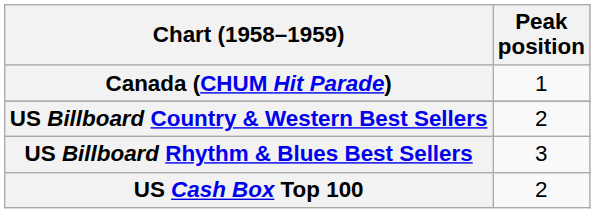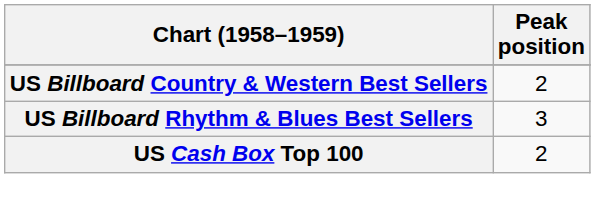 <table class="wikitable sortable plainrowheaders" style="text-align:center">
 <tr>
 <th>Chart (1958–1959)</th>
 <th>Peak<br>position</th>
-</tr>
-<tr>
-<th scope="row">Canada (<a href='#'>CHUM <em>Hit Parade</em></a>)</th>
-<td>1</td>
 </tr>
 <tr>
 </tr>
 <tr>
 </tr>
 <tr>
 </tr>
 <tr>
 <th scope="row">US <em>Billboard</em> <a href='#'>Country & Western Best Sellers</a></th>
 <td align="center">2</td>
 </tr>
 <tr>
 <th scope="row">US <em>Billboard</em> <a href='#'>Rhythm & Blues Best Sellers</a></th>
 <td align="center">3</td>
 </tr>
 <tr>
 <th scope="row">US <em><a href='#'>Cash Box</a></em> Top 100</th>
 <td align="center">2</td>
 </tr>
 </table>
